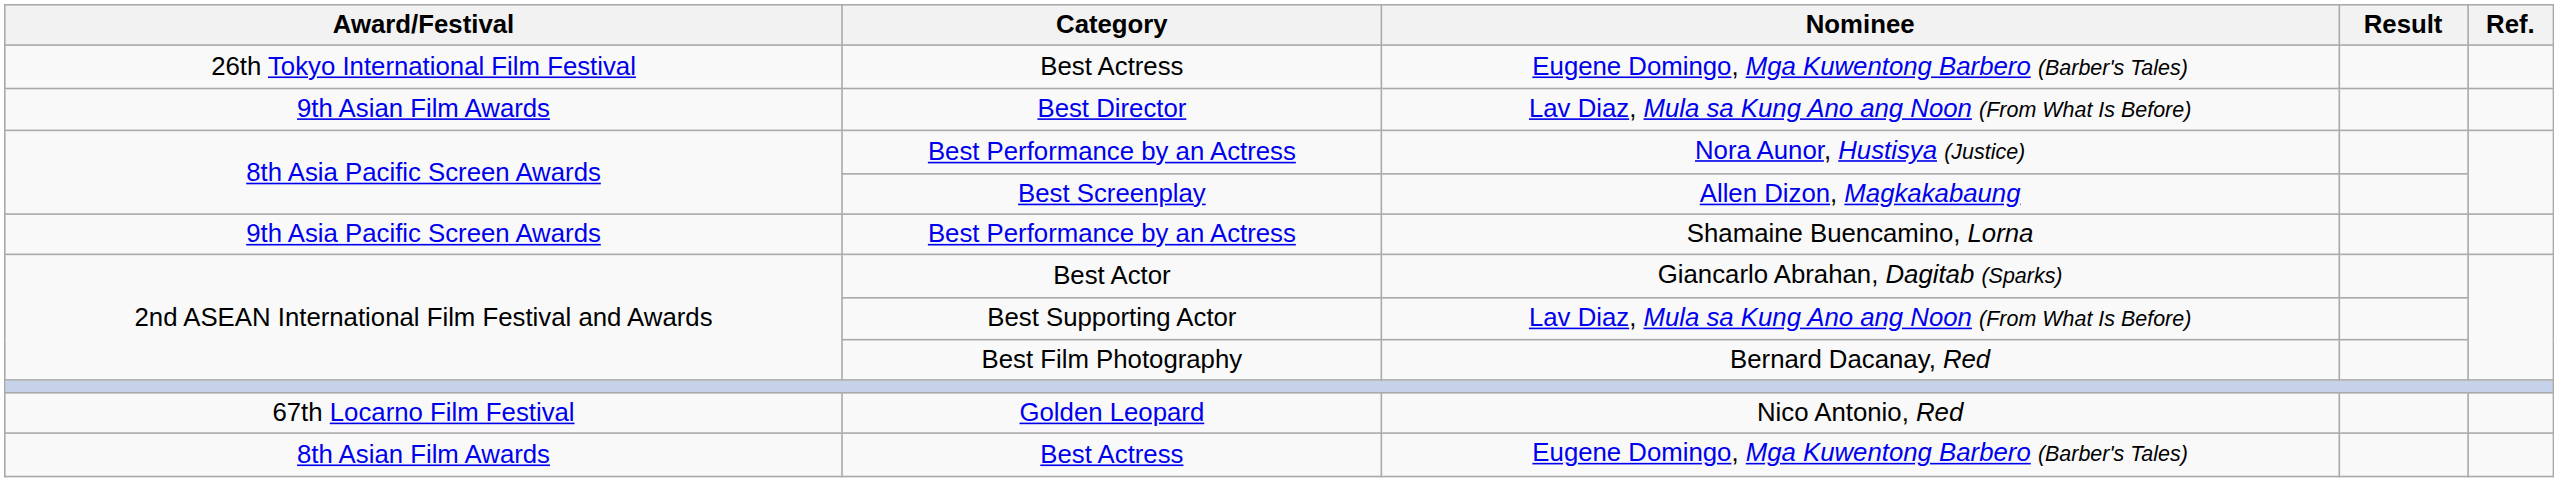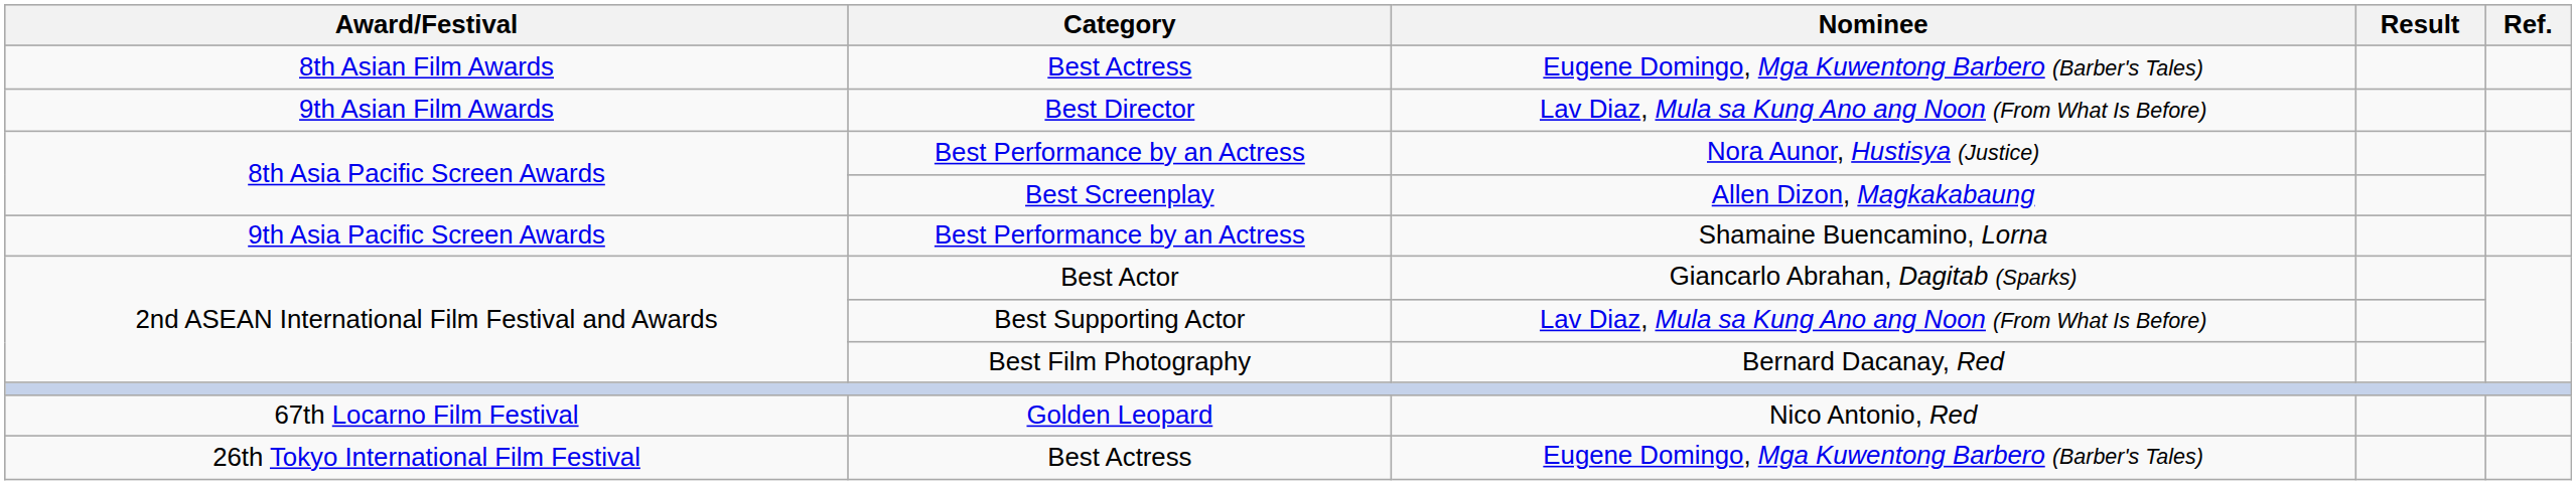 <table class="wikitable" style="text-align:center; font-size:100%; line-height:18px;" width="100%">
 <tr>
 <th>Award/Festival</th>
 <th>Category</th>
 <th>Nominee</th>
 <th>Result</th>
 <th>Ref.</th>
 </tr>
 <tr>
-<td>26th <a href='#'>Tokyo International Film Festival</a></td>
-<td>Best Actress</td>
+<td><a href='#'>8th Asian Film Awards</a></td>
+<td><a href='#'>Best Actress</a></td>
 <td><a href='#'>Eugene Domingo</a>, <em><a href='#'>Mga Kuwentong Barbero</a></em> <small><em>(Barber's Tales)</em></small></td>
 <td></td>
 <td></td>
 </tr>
 <tr>
 <td><a href='#'>9th Asian Film Awards</a></td>
 <td><a href='#'>Best Director</a></td>
 <td><a href='#'>Lav Diaz</a>, <em><a href='#'>Mula sa Kung Ano ang Noon</a></em> <small><em>(From What Is Before)</em></small></td>
 <td></td>
 <td></td>
 </tr>
 <tr>
 <td rowspan="2"><a href='#'>8th Asia Pacific Screen Awards</a></td>
 <td><a href='#'>Best Performance by an Actress</a></td>
 <td><a href='#'>Nora Aunor</a>, <em><a href='#'>Hustisya</a></em> <small><em>(Justice)</em></small></td>
 <td></td>
 <td rowspan="2"></td>
 </tr>
 <tr>
 <td><a href='#'>Best Screenplay</a></td>
 <td><a href='#'>Allen Dizon</a>, <em><a href='#'>Magkakabaung</a></em></td>
 <td></td>
 </tr>
 <tr>
 <td><a href='#'>9th Asia Pacific Screen Awards</a></td>
 <td><a href='#'>Best Performance by an Actress</a></td>
 <td>Shamaine Buencamino, <em>Lorna</em></td>
 <td></td>
 <td></td>
 </tr>
 <tr>
 <td rowspan="3">2nd ASEAN International Film Festival and Awards</td>
 <td>Best Actor</td>
 <td>Giancarlo Abrahan, <em>Dagitab</em> <small><em>(Sparks)</em></small></td>
 <td></td>
 <td rowspan="3"></td>
 </tr>
 <tr>
 <td>Best Supporting Actor</td>
 <td><a href='#'>Lav Diaz</a>, <em><a href='#'>Mula sa Kung Ano ang Noon</a></em> <small><em>(From What Is Before)</em></small></td>
 <td></td>
 </tr>
 <tr>
 <td>Best Film Photography</td>
 <td>Bernard Dacanay, <em>Red</em></td>
 <td></td>
 </tr>
 <tr>
 <td style="background:#c5d2ea; text-align:center;" colspan=5></td>
 </tr>
 <tr>
 <td>67th <a href='#'>Locarno Film Festival</a></td>
 <td><a href='#'>Golden Leopard</a></td>
 <td>Nico Antonio, <em>Red</em></td>
 <td></td>
 <td></td>
 </tr>
 <tr>
-<td><a href='#'>8th Asian Film Awards</a></td>
-<td><a href='#'>Best Actress</a></td>
+<td>26th <a href='#'>Tokyo International Film Festival</a></td>
+<td>Best Actress</td>
 <td><a href='#'>Eugene Domingo</a>, <em><a href='#'>Mga Kuwentong Barbero</a></em> <small><em>(Barber's Tales)</em></small></td>
 <td></td>
 <td></td>
 </tr>
 </table>
